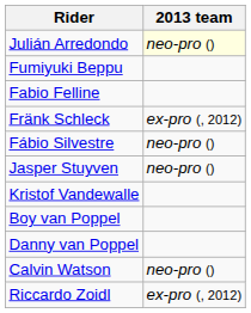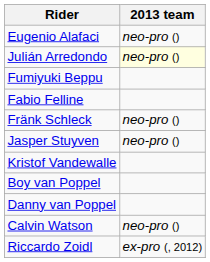 <table class="wikitable">
 <tr>
 <th>Rider</th>
 <th>2013 team</th>
+</tr>
+<tr>
+<td><a href='#'>Eugenio Alafaci</a></td>
+<td><em>neo-pro</em> <small>()</small></td>
 </tr>
 <tr>
 <td><a href='#'>Julián Arredondo</a></td>
 <td style="background: lightyellow;"><em>neo-pro</em> <small>()</small></td>
 </tr>
 <tr>
 <td><a href='#'>Fumiyuki Beppu</a></td>
 <td></td>
 </tr>
 <tr>
 <td><a href='#'>Fabio Felline</a></td>
 <td></td>
 </tr>
 <tr>
 <td><a href='#'>Fränk Schleck</a></td>
-<td><em>ex-pro</em> <small>(, 2012)</small></td>
-</tr>
-<tr>
-<td><a href='#'>Fábio Silvestre</a></td>
 <td><em>neo-pro</em> <small>()</small></td>
 </tr>
 <tr>
 <td><a href='#'>Jasper Stuyven</a></td>
 <td><em>neo-pro</em> <small>()</small></td>
 </tr>
 <tr>
 <td><a href='#'>Kristof Vandewalle</a></td>
 <td></td>
 </tr>
 <tr>
 <td><a href='#'>Boy van Poppel</a></td>
 <td></td>
 </tr>
 <tr>
 <td><a href='#'>Danny van Poppel</a></td>
 <td></td>
 </tr>
 <tr>
 <td><a href='#'>Calvin Watson</a></td>
 <td><em>neo-pro</em> <small>()</small></td>
 </tr>
 <tr>
 <td><a href='#'>Riccardo Zoidl</a></td>
 <td><em>ex-pro</em> <small>(, 2012)</small></td>
 </tr>
 </table>
